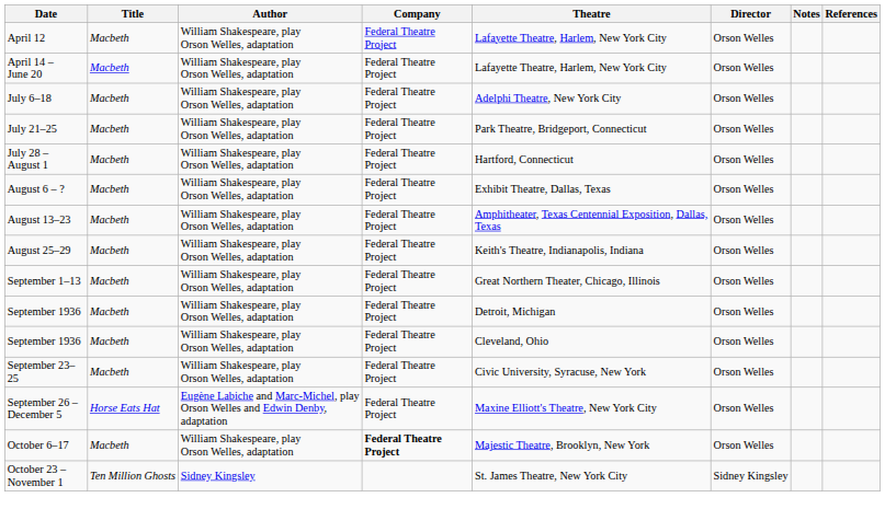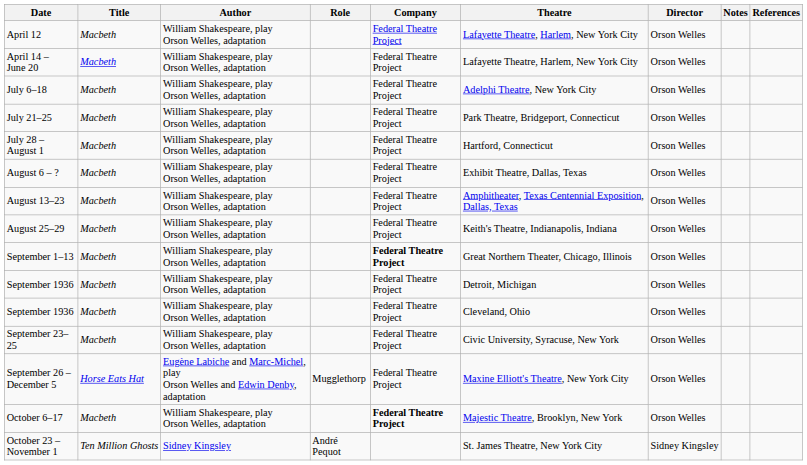 <table class="wikitable">
 <tr>
 <th>Date</th>
 <th>Title</th>
 <th>Author</th>
+<th>Role</th>
 <th>Company</th>
 <th>Theatre</th>
 <th>Director</th>
 <th>Notes</th>
 <th>References</th>
 </tr>
 <tr>
 <td>April 12</td>
 <td><em>Macbeth</em></td>
 <td>William Shakespeare, play<br>Orson Welles, adaptation</td>
+<td></td>
 <td><a href='#'>Federal Theatre Project</a></td>
 <td><a href='#'>Lafayette Theatre</a>, <a href='#'>Harlem</a>, New York City</td>
 <td>Orson Welles</td>
 <td></td>
 <td></td>
 </tr>
 <tr>
 <td>April 14 –<br>June 20</td>
 <td><em><a href='#'>Macbeth</a></em></td>
 <td>William Shakespeare, play<br>Orson Welles, adaptation</td>
+<td></td>
 <td>Federal Theatre Project</td>
 <td>Lafayette Theatre, Harlem, New York City</td>
 <td>Orson Welles</td>
 <td> </td>
 <td></td>
 </tr>
 <tr>
 <td>July 6–18</td>
 <td><em>Macbeth</em></td>
 <td>William Shakespeare, play<br>Orson Welles, adaptation</td>
+<td></td>
 <td>Federal Theatre Project</td>
 <td><a href='#'>Adelphi Theatre</a>, New York City</td>
 <td>Orson Welles</td>
 <td>  </td>
 <td></td>
 </tr>
 <tr>
 <td>July 21–25</td>
 <td><em>Macbeth</em></td>
 <td>William Shakespeare, play<br>Orson Welles, adaptation</td>
+<td></td>
 <td>Federal Theatre Project</td>
 <td>Park Theatre, Bridgeport, Connecticut</td>
 <td>Orson Welles</td>
 <td></td>
 <td></td>
 </tr>
 <tr>
 <td>July 28 –<br>August 1</td>
 <td><em>Macbeth</em></td>
 <td>William Shakespeare, play<br>Orson Welles, adaptation</td>
+<td></td>
 <td>Federal Theatre Project</td>
 <td>Hartford, Connecticut</td>
 <td>Orson Welles</td>
 <td></td>
 <td></td>
 </tr>
 <tr>
 <td>August 6 – ?</td>
 <td><em>Macbeth</em></td>
 <td>William Shakespeare, play<br>Orson Welles, adaptation</td>
+<td></td>
 <td>Federal Theatre Project</td>
 <td>Exhibit Theatre, Dallas, Texas</td>
 <td>Orson Welles</td>
 <td></td>
 <td></td>
 </tr>
 <tr>
 <td>August 13–23</td>
 <td><em>Macbeth</em></td>
 <td>William Shakespeare, play<br>Orson Welles, adaptation</td>
+<td></td>
 <td>Federal Theatre Project</td>
 <td><a href='#'>Amphitheater</a>, <a href='#'>Texas Centennial Exposition</a>, <a href='#'>Dallas, Texas</a></td>
 <td>Orson Welles</td>
 <td>  </td>
 <td></td>
 </tr>
 <tr>
 <td>August 25–29</td>
 <td><em>Macbeth</em></td>
 <td>William Shakespeare, play<br>Orson Welles, adaptation</td>
+<td></td>
 <td>Federal Theatre Project</td>
 <td>Keith's Theatre, Indianapolis, Indiana</td>
 <td>Orson Welles</td>
 <td> </td>
 <td></td>
 </tr>
 <tr>
 <td>September 1–13</td>
 <td><em>Macbeth</em></td>
 <td>William Shakespeare, play<br>Orson Welles, adaptation</td>
-<td>Federal Theatre Project</td>
+<td></td>
+<td><strong>Federal Theatre Project</strong></td>
 <td>Great Northern Theater, Chicago, Illinois</td>
 <td>Orson Welles</td>
 <td></td>
 <td></td>
 </tr>
 <tr>
 <td>September 1936</td>
 <td><em>Macbeth</em></td>
 <td>William Shakespeare, play<br>Orson Welles, adaptation</td>
+<td></td>
 <td>Federal Theatre Project</td>
 <td>Detroit, Michigan</td>
 <td>Orson Welles</td>
 <td></td>
 <td></td>
 </tr>
 <tr>
 <td>September 1936</td>
 <td><em>Macbeth</em></td>
 <td>William Shakespeare, play<br>Orson Welles, adaptation</td>
+<td></td>
 <td>Federal Theatre Project</td>
 <td>Cleveland, Ohio</td>
 <td>Orson Welles</td>
 <td></td>
 <td></td>
 </tr>
 <tr>
 <td>September 23–25</td>
 <td><em>Macbeth</em></td>
 <td>William Shakespeare, play<br>Orson Welles, adaptation</td>
+<td></td>
 <td>Federal Theatre Project</td>
 <td>Civic University, Syracuse, New York</td>
 <td>Orson Welles</td>
 <td></td>
 <td></td>
 </tr>
 <tr>
 <td>September 26 –<br>December 5</td>
 <td><em><a href='#'>Horse Eats Hat</a></em></td>
 <td><a href='#'>Eugène Labiche</a> and <a href='#'>Marc-Michel</a>, play<br>Orson Welles and <a href='#'>Edwin Denby</a>, adaptation</td>
+<td>Mugglethorp</td>
 <td>Federal Theatre Project</td>
 <td><a href='#'>Maxine Elliott's Theatre</a>, New York City</td>
 <td>Orson Welles</td>
 <td> </td>
 <td></td>
 </tr>
 <tr>
 <td>October 6–17</td>
 <td><em>Macbeth</em></td>
 <td>William Shakespeare, play<br>Orson Welles, adaptation</td>
+<td></td>
 <td><strong>Federal Theatre Project</strong></td>
 <td><a href='#'>Majestic Theatre</a>, Brooklyn, New York</td>
 <td>Orson Welles</td>
 <td></td>
 <td></td>
 </tr>
 <tr>
 <td>October 23 –<br>November 1</td>
 <td><em>Ten Million Ghosts</em></td>
 <td><a href='#'>Sidney&nbsp;Kingsley</a></td>
+<td>André Pequot</td>
 <td></td>
 <td>St. James Theatre, New York City</td>
 <td>Sidney Kingsley</td>
 <td></td>
 <td></td>
 </tr>
 </table>
